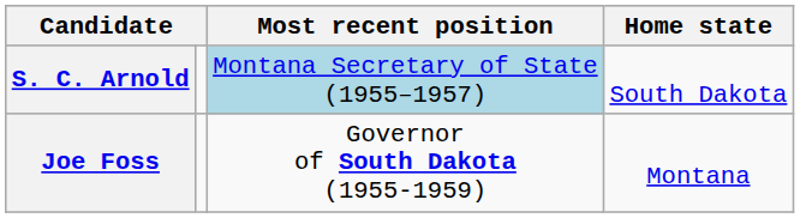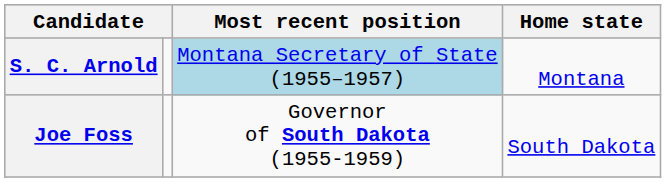 <table class="wikitable sortable" style="text-align:center;">
 <tr>
 <th colspan="2">Candidate</th>
 <th class="unsortable">Most recent position</th>
 <th>Home state</th>
 </tr>
 <tr>
 <th scope="row" data-sort-value="Dewey"><a href='#'>S. C. Arnold</a></th>
 <td></td>
 <td style="background: lightblue;"><a href='#'>Montana Secretary of State</a><br>(1955–1957)</td>
-<td><br><a href='#'>South Dakota</a></td>
+<td><br><a href='#'>Montana</a></td>
 </tr>
 <tr>
 <th scope="row" data-sort-value="Taft"><a href='#'>Joe Foss</a></th>
 <td></td>
 <td>Governor<br>of <strong><a href='#'>South Dakota</a></strong><br>(1955-1959)</td>
-<td><br><a href='#'>Montana</a></td>
+<td><br><a href='#'>South Dakota</a></td>
 </tr>
 </table>
